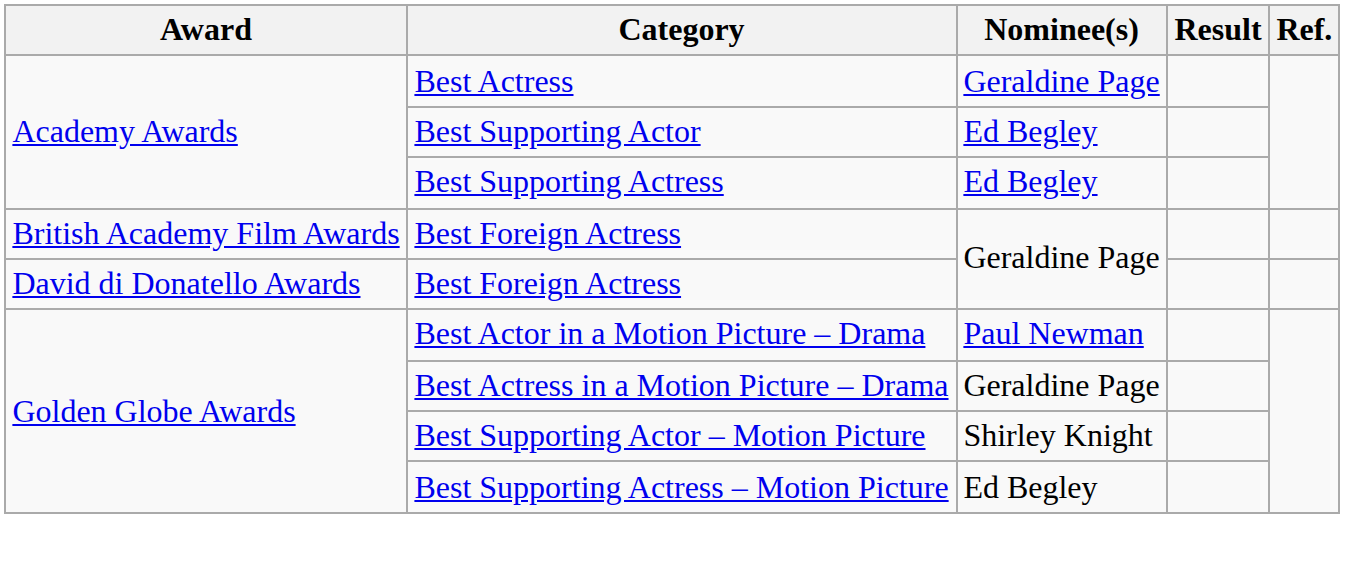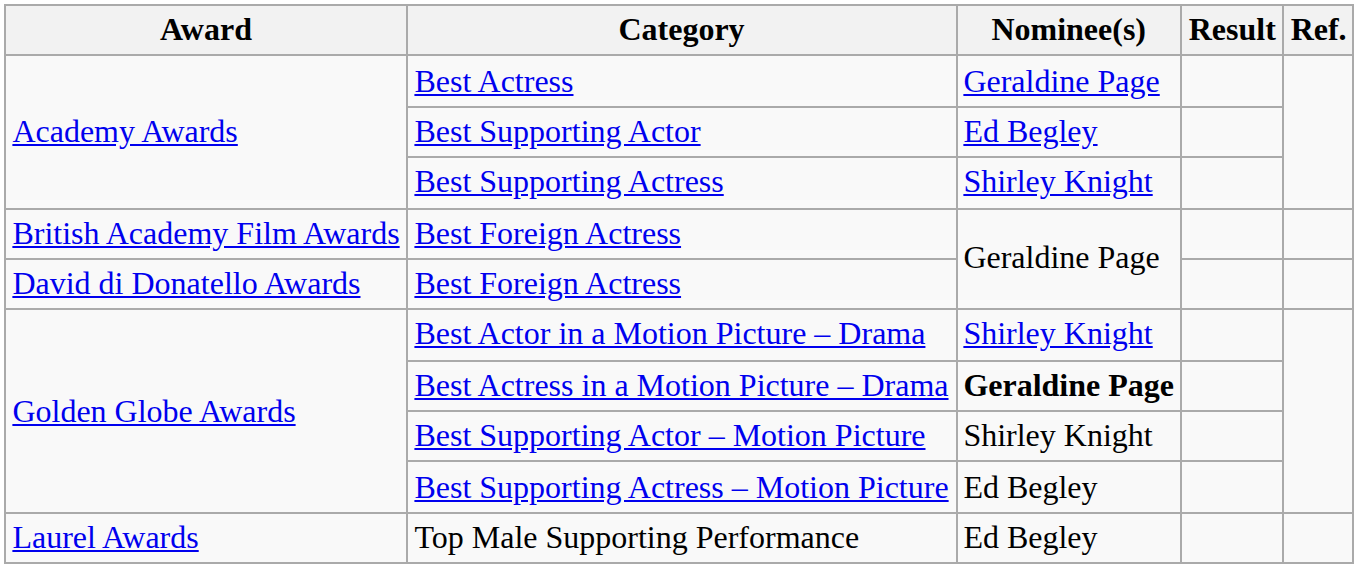 <table class="wikitable plainrowheaders">
 <tr>
 <th>Award</th>
 <th>Category</th>
 <th>Nominee(s)</th>
 <th>Result</th>
 <th>Ref.</th>
 </tr>
 <tr>
 <td rowspan="3"><a href='#'>Academy Awards</a></td>
 <td><a href='#'>Best Actress</a></td>
 <td><a href='#'>Geraldine Page</a></td>
 <td></td>
 <td align="center" rowspan="3"></td>
 </tr>
 <tr>
 <td><a href='#'>Best Supporting Actor</a></td>
 <td><a href='#'>Ed Begley</a></td>
 <td></td>
 </tr>
 <tr>
 <td><a href='#'>Best Supporting Actress</a></td>
-<td><a href='#'>Ed Begley</a></td>
+<td><a href='#'>Shirley Knight</a></td>
 <td></td>
 </tr>
 <tr>
 <td><a href='#'>British Academy Film Awards</a></td>
 <td><a href='#'>Best Foreign Actress</a></td>
 <td rowspan="2">Geraldine Page</td>
 <td></td>
 <td align="center"></td>
 </tr>
 <tr>
 <td><a href='#'>David di Donatello Awards</a></td>
 <td><a href='#'>Best Foreign Actress</a></td>
 <td></td>
 <td align="center"></td>
 </tr>
 <tr>
 <td rowspan="4"><a href='#'>Golden Globe Awards</a></td>
 <td><a href='#'>Best Actor in a Motion Picture – Drama</a></td>
-<td><a href='#'>Paul Newman</a></td>
+<td><a href='#'>Shirley Knight</a></td>
 <td></td>
 <td align="center" rowspan="4"></td>
 </tr>
 <tr>
 <td><a href='#'>Best Actress in a Motion Picture – Drama</a></td>
-<td>Geraldine Page</td>
+<td><strong>Geraldine Page</strong></td>
 <td></td>
 </tr>
 <tr>
 <td><a href='#'>Best Supporting Actor – Motion Picture</a></td>
 <td>Shirley Knight</td>
 <td></td>
 </tr>
 <tr>
 <td><a href='#'>Best Supporting Actress – Motion Picture</a></td>
 <td>Ed Begley</td>
 <td></td>
 </tr>
+<tr>
+<td><a href='#'>Laurel Awards</a></td>
+<td>Top Male Supporting Performance</td>
+<td>Ed Begley</td>
+<td></td>
+<td align="center"></td>
+</tr>
 </table>
